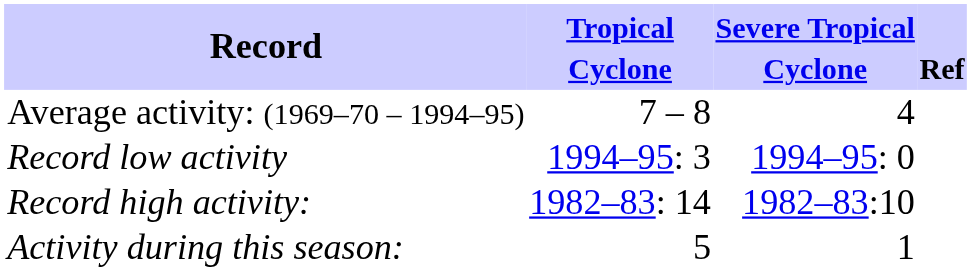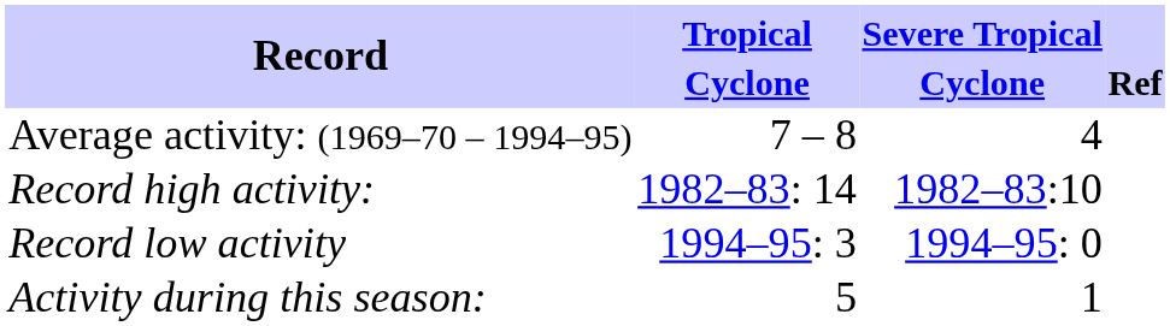 <table class="toccolours" cellspacing="0" style="float:right; margin-left:1em;">
 <tr style="background:#ccccff">
 <th>Record</th>
 <th><small><a href='#'>Tropical<br>Cyclone</a></small></th>
 <th><small><a href='#'>Severe Tropical<br>Cyclone</a></small></th>
 <th><small><br>Ref</small></th>
 </tr>
 <tr>
 <td>Average activity: <small>(1969–70 – 1994–95)</small></td>
 <td align=right>7 – 8</td>
 <td align=right>4</td>
 <td></td>
 </tr>
 <tr>
+<td><em>Record high activity:</em></td>
+<td align="right"><a href='#'>1982–83</a>: 14</td>
+<td align="right"><a href='#'>1982–83</a>:10</td>
+<td></td>
+</tr>
+<tr>
 <td><em>Record low activity</em></td>
 <td align=right><a href='#'>1994–95</a>: 3</td>
 <td align=right><a href='#'>1994–95</a>: 0</td>
-<td></td>
-</tr>
-<tr>
-<td><em>Record high activity:</em></td>
-<td align="right"><a href='#'>1982–83</a>: 14</td>
-<td align="right"><a href='#'>1982–83</a>:10</td>
 <td></td>
 </tr>
 <tr>
 <td><em>Activity during this season:</em></td>
 <td align=right>5</td>
 <td align=right>1</td>
 <td></td>
 </tr>
 </table>
